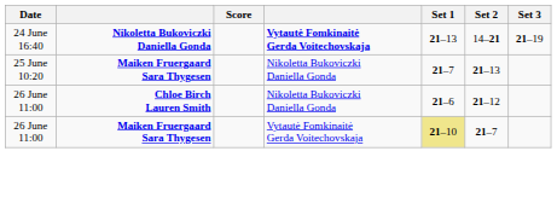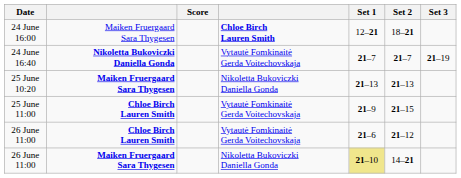 <table class="wikitable" style="text-align: center; font-size:90% ">
 <tr>
 <th width="60">Date</th>
 <th align="right" width="200"></th>
 <th width="60">Score</th>
 <th align="left" width="200"></th>
 <th width="50">Set 1</th>
 <th width="50">Set 2</th>
 <th width="50">Set 3</th>
 </tr>
 <tr>
+<td>24 June<br>16:00</td>
+<td align="right"><a href='#'>Maiken Fruergaard</a> <br><a href='#'>Sara Thygesen</a> </td>
+<td align="center"></td>
+<td align="left"><strong> <a href='#'>Chloe Birch</a><br> <a href='#'>Lauren Smith</a></strong></td>
+<td>12–<strong>21</strong></td>
+<td>18–<strong>21</strong></td>
+<td></td>
+</tr>
+<tr>
 <td>24 June<br>16:40</td>
 <td align="right"><strong><a href='#'>Nikoletta Bukoviczki</a> <br><a href='#'>Daniella Gonda</a> </strong></td>
 <td align="center"></td>
-<td align="left"><strong> <a href='#'>Vytautė Fomkinaitė</a><br> <a href='#'>Gerda Voitechovskaja</a></strong></td>
-<td><strong>21</strong>–13</td>
-<td>14–<strong>21</strong></td>
+<td align="left"> <a href='#'>Vytautė Fomkinaitė</a><br> <a href='#'>Gerda Voitechovskaja</a></td>
+<td><strong>21</strong>–7</td>
+<td><strong>21</strong>–7</td>
 <td><strong>21</strong>–19</td>
 </tr>
 <tr>
 <td>25 June<br>10:20</td>
 <td align="right"><strong><a href='#'>Maiken Fruergaard</a> <br><a href='#'>Sara Thygesen</a> </strong></td>
 <td align="center"></td>
 <td align="left"> <a href='#'>Nikoletta Bukoviczki</a><br> <a href='#'>Daniella Gonda</a></td>
-<td><strong>21</strong>–7</td>
 <td><strong>21</strong>–13</td>
+<td><strong>21</strong>–13</td>
+<td></td>
+</tr>
+<tr>
+<td>25 June<br>11:00</td>
+<td align="right"><strong><a href='#'>Chloe Birch</a> <br><a href='#'>Lauren Smith</a> </strong></td>
+<td align="center"></td>
+<td align="left"> <a href='#'>Vytautė Fomkinaitė</a><br> <a href='#'>Gerda Voitechovskaja</a></td>
+<td><strong>21</strong>–9</td>
+<td><strong>21</strong>–15</td>
 <td></td>
 </tr>
 <tr>
 <td>26 June<br>11:00</td>
 <td align="right"><strong> <a href='#'>Chloe Birch</a> <br><a href='#'>Lauren Smith</a>  </strong></td>
 <td align="center"></td>
-<td align="left"> <a href='#'>Nikoletta Bukoviczki</a><br> <a href='#'>Daniella Gonda</a></td>
+<td align="left"> <a href='#'>Vytautė Fomkinaitė</a><br> <a href='#'>Gerda Voitechovskaja</a></td>
 <td><strong>21</strong>–6</td>
 <td><strong>21</strong>–12</td>
 <td></td>
 </tr>
 <tr>
 <td>26 June<br>11:00</td>
 <td align="right"><strong><a href='#'>Maiken Fruergaard</a> <br><a href='#'>Sara Thygesen</a> </strong></td>
 <td align="center"></td>
-<td align="left"> <a href='#'>Vytautė Fomkinaitė</a><br> <a href='#'>Gerda Voitechovskaja</a></td>
+<td align="left"> <a href='#'>Nikoletta Bukoviczki</a><br> <a href='#'>Daniella Gonda</a></td>
 <td style="background: khaki;"><strong>21</strong>–10</td>
-<td><strong>21</strong>–7</td>
+<td>14–<strong>21</strong></td>
 <td></td>
 </tr>
 </table>
